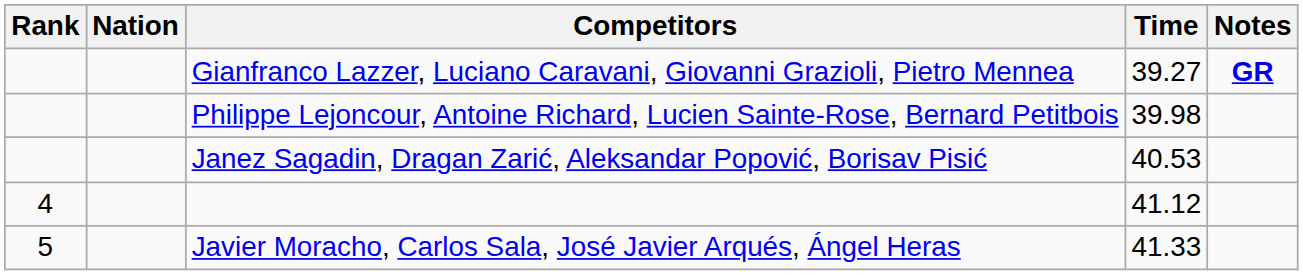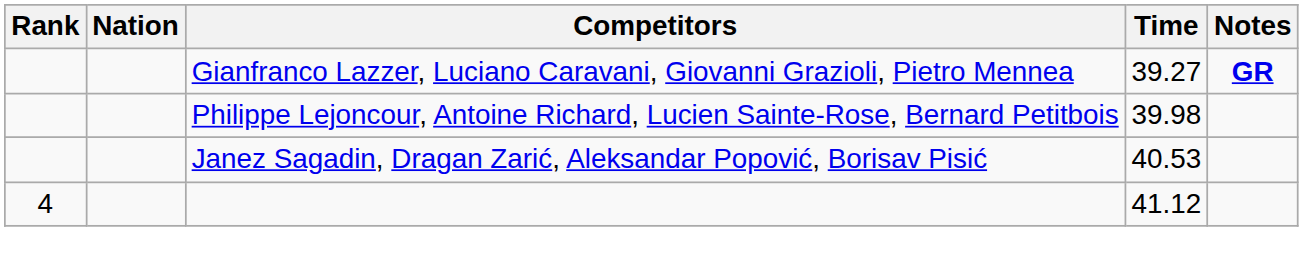 <table class="wikitable sortable" style="text-align:center">
 <tr>
 <th>Rank</th>
 <th>Nation</th>
 <th>Competitors</th>
 <th>Time</th>
 <th>Notes</th>
 </tr>
 <tr>
 <td></td>
 <td align=left></td>
 <td align=left><a href='#'>Gianfranco Lazzer</a>, <a href='#'>Luciano Caravani</a>, <a href='#'>Giovanni Grazioli</a>, <a href='#'>Pietro Mennea</a></td>
 <td>39.27</td>
 <td><strong><a href='#'>GR</a></strong></td>
 </tr>
 <tr>
 <td></td>
 <td align=left></td>
 <td align=left><a href='#'>Philippe Lejoncour</a>, <a href='#'>Antoine Richard</a>, <a href='#'>Lucien Sainte-Rose</a>, <a href='#'>Bernard Petitbois</a></td>
 <td>39.98</td>
 <td></td>
 </tr>
 <tr>
 <td></td>
 <td align=left></td>
 <td align=left><a href='#'>Janez Sagadin</a>, <a href='#'>Dragan Zarić</a>, <a href='#'>Aleksandar Popović</a>, <a href='#'>Borisav Pisić</a></td>
 <td>40.53</td>
 <td></td>
 </tr>
 <tr>
 <td>4</td>
 <td align=left></td>
 <td align=left></td>
 <td>41.12</td>
 <td></td>
 </tr>
-<tr>
-<td>5</td>
-<td align=left></td>
-<td align=left><a href='#'>Javier Moracho</a>, <a href='#'>Carlos Sala</a>, <a href='#'>José Javier Arqués</a>, <a href='#'>Ángel Heras</a></td>
-<td>41.33</td>
-<td></td>
-</tr>
 </table>
